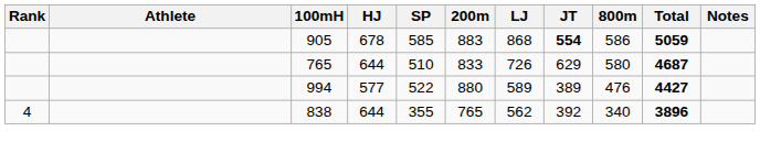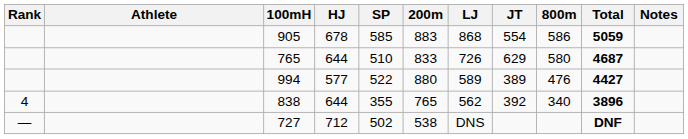 <table class=wikitable style="text-align:center">
 <tr>
 <th width=40>Rank</th>
 <th width=250>Athlete</th>
 <th width=45>100mH</th>
 <th width=45>HJ</th>
 <th width=45>SP</th>
 <th width=45>200m</th>
 <th width=45>LJ</th>
 <th width=45>JT</th>
 <th width=45>800m</th>
 <th width=55>Total</th>
 <th width=50>Notes</th>
 </tr>
 <tr>
 <td></td>
 <td align=left></td>
 <td>905</td>
 <td>678</td>
 <td>585</td>
 <td>883</td>
 <td>868</td>
-<td><strong>554</strong></td>
+<td>554</td>
 <td>586</td>
 <td><strong>5059</strong></td>
 <td></td>
 </tr>
 <tr>
 <td></td>
 <td align=left></td>
 <td>765</td>
 <td>644</td>
 <td>510</td>
 <td>833</td>
 <td>726</td>
 <td>629</td>
 <td>580</td>
 <td><strong>4687</strong></td>
 <td></td>
 </tr>
 <tr>
 <td></td>
 <td align=left></td>
 <td>994</td>
 <td>577</td>
 <td>522</td>
 <td>880</td>
 <td>589</td>
 <td>389</td>
 <td>476</td>
 <td><strong>4427</strong></td>
 <td></td>
 </tr>
 <tr>
 <td>4</td>
 <td align=left></td>
 <td>838</td>
 <td>644</td>
 <td>355</td>
 <td>765</td>
 <td>562</td>
 <td>392</td>
 <td>340</td>
 <td><strong>3896</strong></td>
 <td></td>
 </tr>
+<tr>
+<td>—</td>
+<td align=left></td>
+<td>727</td>
+<td>712</td>
+<td>502</td>
+<td>538</td>
+<td>DNS</td>
+<td></td>
+<td></td>
+<td><strong>DNF</strong></td>
+<td></td>
+</tr>
 </table>
